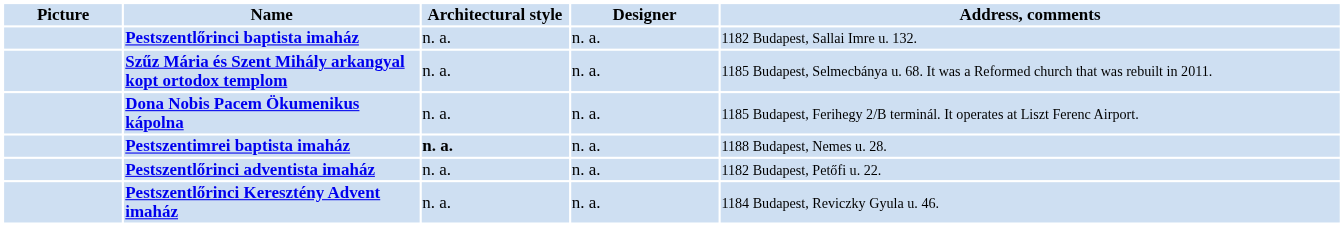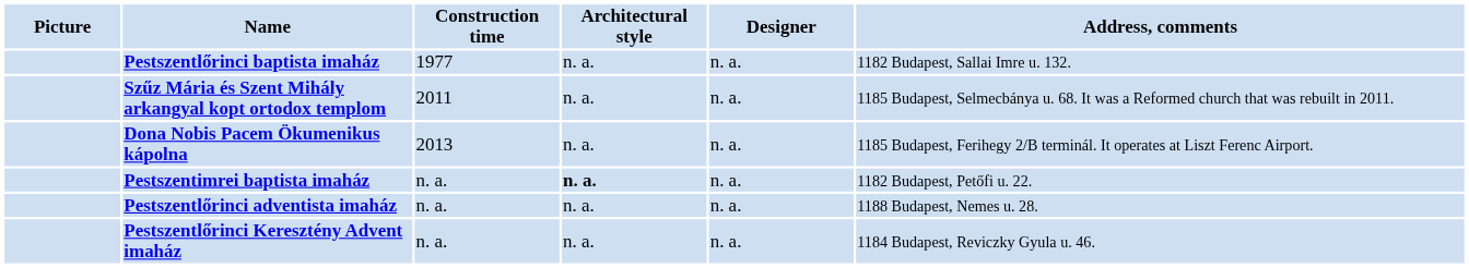 <table width="100%">
 <tr>
 <th bgcolor="#CEDFF2" width="8%">Picture</th>
 <th bgcolor="#CEDFF2" width="20%">Name</th>
+<th bgcolor="#CEDFF2" width="10%">Construction time</th>
 <th bgcolor="#CEDFF2" width="10%">Architectural style</th>
 <th bgcolor="#CEDFF2" width="10%">Designer</th>
 <th bgcolor="#CEDFF2" width="42%">Address, comments</th>
 </tr>
 <tr>
 <td bgcolor="#CEDFF2"></td>
 <td bgcolor="#CEDFF2"><strong><a href='#'>Pestszentlőrinci baptista imaház</a></strong></td>
+<td bgcolor="#CEDFF2">1977</td>
 <td bgcolor="#CEDFF2">n. a.</td>
 <td bgcolor="#CEDFF2">n. a.</td>
 <td bgcolor="#CEDFF2"><small>1182 Budapest, Sallai Imre u. 132.</small></td>
 </tr>
 <tr>
 <td bgcolor="#CEDFF2"></td>
 <td bgcolor="#CEDFF2"><strong><a href='#'>Szűz Mária és Szent Mihály arkangyal kopt ortodox templom</a></strong></td>
+<td bgcolor="#CEDFF2">2011</td>
 <td bgcolor="#CEDFF2">n. a.</td>
 <td bgcolor="#CEDFF2">n. a.</td>
 <td bgcolor="#CEDFF2"><small>1185 Budapest, Selmecbánya u. 68. It was a Reformed church that was rebuilt in 2011.</small></td>
 </tr>
 <tr>
 <td bgcolor="#CEDFF2"> </td>
 <td bgcolor="#CEDFF2"><strong><a href='#'>Dona Nobis Pacem Ökumenikus kápolna</a></strong></td>
+<td bgcolor="#CEDFF2">2013</td>
 <td bgcolor="#CEDFF2">n. a.</td>
 <td bgcolor="#CEDFF2">n. a.</td>
 <td bgcolor="#CEDFF2"><small>1185 Budapest, Ferihegy 2/B terminál. It operates at Liszt Ferenc Airport.</small></td>
 </tr>
 <tr>
 <td bgcolor="#CEDFF2"></td>
 <td bgcolor="#CEDFF2"><strong><a href='#'>Pestszentimrei baptista imaház</a></strong></td>
+<td bgcolor="#CEDFF2">n. a.</td>
 <td bgcolor="#CEDFF2"><strong>n. a.</strong></td>
 <td bgcolor="#CEDFF2">n. a.</td>
-<td bgcolor="#CEDFF2"><small>1188 Budapest, Nemes u. 28.</small></td>
+<td bgcolor="#CEDFF2"><small>1182 Budapest, Petőfi u. 22.</small></td>
 </tr>
 <tr>
 <td bgcolor="#CEDFF2"></td>
 <td bgcolor="#CEDFF2"><strong><a href='#'>Pestszentlőrinci adventista imaház</a></strong></td>
 <td bgcolor="#CEDFF2">n. a.</td>
 <td bgcolor="#CEDFF2">n. a.</td>
-<td bgcolor="#CEDFF2"><small>1182 Budapest, Petőfi u. 22.</small></td>
+<td bgcolor="#CEDFF2">n. a.</td>
+<td bgcolor="#CEDFF2"><small>1188 Budapest, Nemes u. 28.</small></td>
 </tr>
 <tr>
 <td bgcolor="#CEDFF2"></td>
 <td bgcolor="#CEDFF2"><strong><a href='#'>Pestszentlőrinci Keresztény Advent imaház</a></strong></td>
 <td bgcolor="#CEDFF2">n. a.</td>
 <td bgcolor="#CEDFF2">n. a.</td>
+<td bgcolor="#CEDFF2">n. a.</td>
 <td bgcolor="#CEDFF2"><small>1184 Budapest, Reviczky Gyula u. 46.</small></td>
 </tr>
 </table>
